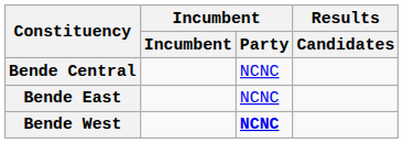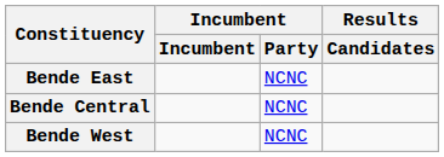 <table class="wikitable sortable">
 <tr>
 <th rowspan="2">Constituency</th>
 <th colspan="2">Incumbent</th>
 <th>Results</th>
 </tr>
 <tr valign="bottom">
 <th>Incumbent</th>
 <th>Party</th>
 <th>Candidates</th>
 </tr>
 <tr>
-<th>Bende Central</th>
+<th>Bende East</th>
 <td></td>
 <td><a href='#'>NCNC</a></td>
 <td nowrap=""></td>
 </tr>
 <tr>
-<th>Bende East</th>
+<th>Bende Central</th>
 <td></td>
 <td><a href='#'>NCNC</a></td>
 <td nowrap=""></td>
 </tr>
 <tr>
 <th>Bende West</th>
 <td></td>
-<td><strong><a href='#'>NCNC</a></strong></td>
+<td><a href='#'>NCNC</a></td>
 <td nowrap=""></td>
 </tr>
 </table>
